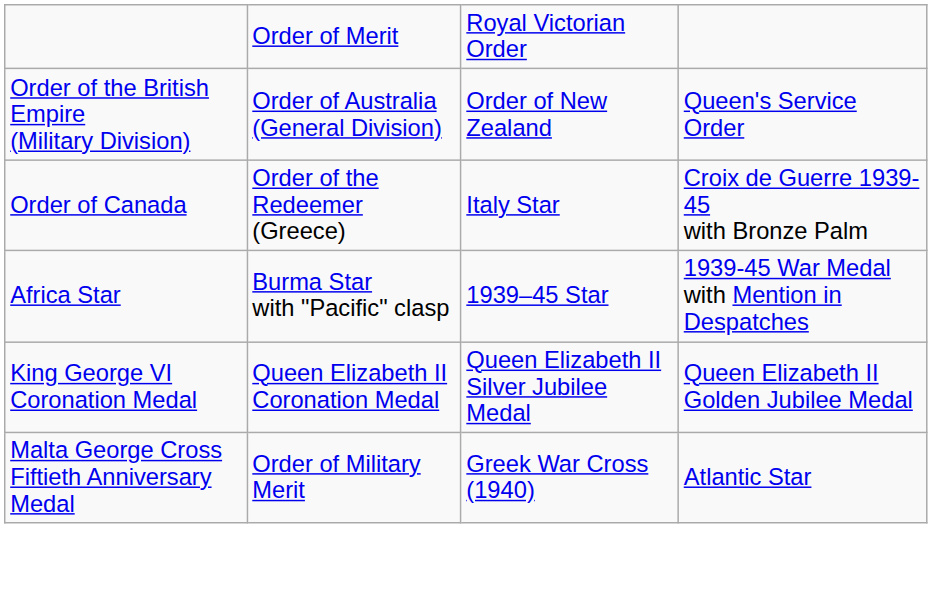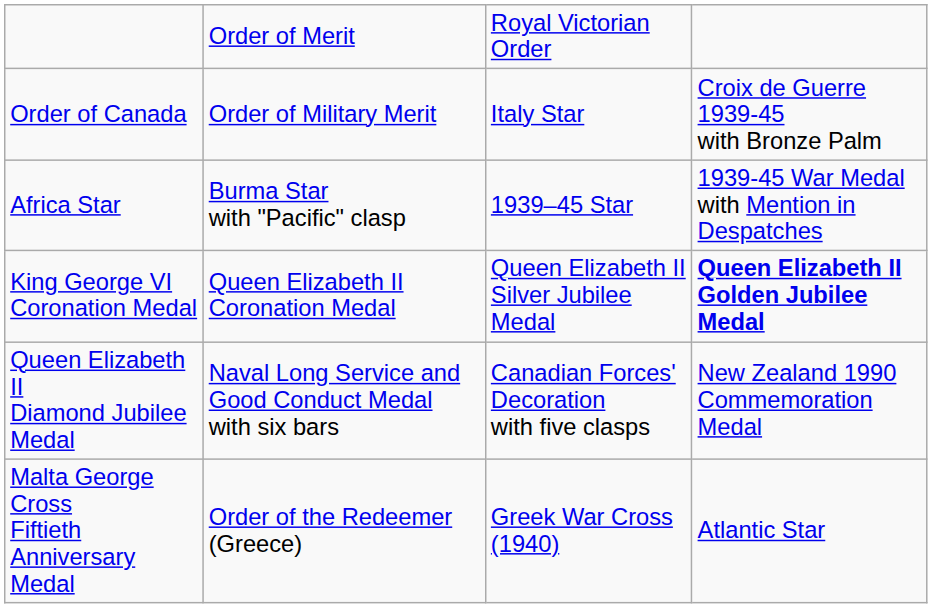 <table class="wikitable" style="margin:auto;">
 <tr>
 <td></td>
 <td><a href='#'>Order of Merit</a></td>
 <td><a href='#'>Royal Victorian Order</a></td>
 <td></td>
 </tr>
 <tr>
-<td><a href='#'>Order of the British Empire<br>(Military Division)</a></td>
-<td><a href='#'>Order of Australia<br>(General Division)</a></td>
-<td><a href='#'>Order of New Zealand</a></td>
-<td><a href='#'>Queen's Service Order</a></td>
-</tr>
-<tr>
 <td><a href='#'>Order of Canada</a></td>
-<td><a href='#'>Order of the Redeemer</a><br>(Greece)</td>
+<td><a href='#'>Order of Military Merit</a></td>
 <td><a href='#'>Italy Star</a></td>
 <td><a href='#'>Croix de Guerre 1939-45</a><br>with Bronze Palm</td>
 </tr>
 <tr>
 <td><a href='#'>Africa Star</a></td>
 <td><a href='#'>Burma Star</a><br>with "Pacific" clasp</td>
 <td><a href='#'>1939–45 Star</a></td>
 <td><a href='#'>1939-45 War Medal</a><br>with <a href='#'>Mention in Despatches</a></td>
 </tr>
 <tr>
 <td><a href='#'>King George VI<br>Coronation Medal</a></td>
 <td><a href='#'>Queen Elizabeth II<br>Coronation Medal</a></td>
 <td><a href='#'>Queen Elizabeth II<br>Silver Jubilee Medal</a></td>
-<td><a href='#'>Queen Elizabeth II<br>Golden Jubilee Medal</a></td>
+<td><strong><a href='#'>Queen Elizabeth II<br>Golden Jubilee Medal</a></strong></td>
+</tr>
+<tr>
+<td><a href='#'>Queen Elizabeth II<br>Diamond Jubilee Medal</a></td>
+<td><a href='#'>Naval Long Service and Good Conduct Medal</a><br>with six bars</td>
+<td><a href='#'>Canadian Forces' Decoration</a><br>with five clasps</td>
+<td><a href='#'>New Zealand 1990<br>Commemoration Medal</a></td>
 </tr>
 <tr>
 <td><a href='#'>Malta George Cross<br>Fiftieth Anniversary Medal</a></td>
-<td><a href='#'>Order of Military Merit</a></td>
+<td><a href='#'>Order of the Redeemer</a><br>(Greece)</td>
 <td><a href='#'>Greek War Cross (1940)</a></td>
 <td><a href='#'>Atlantic Star</a></td>
 </tr>
 </table>
